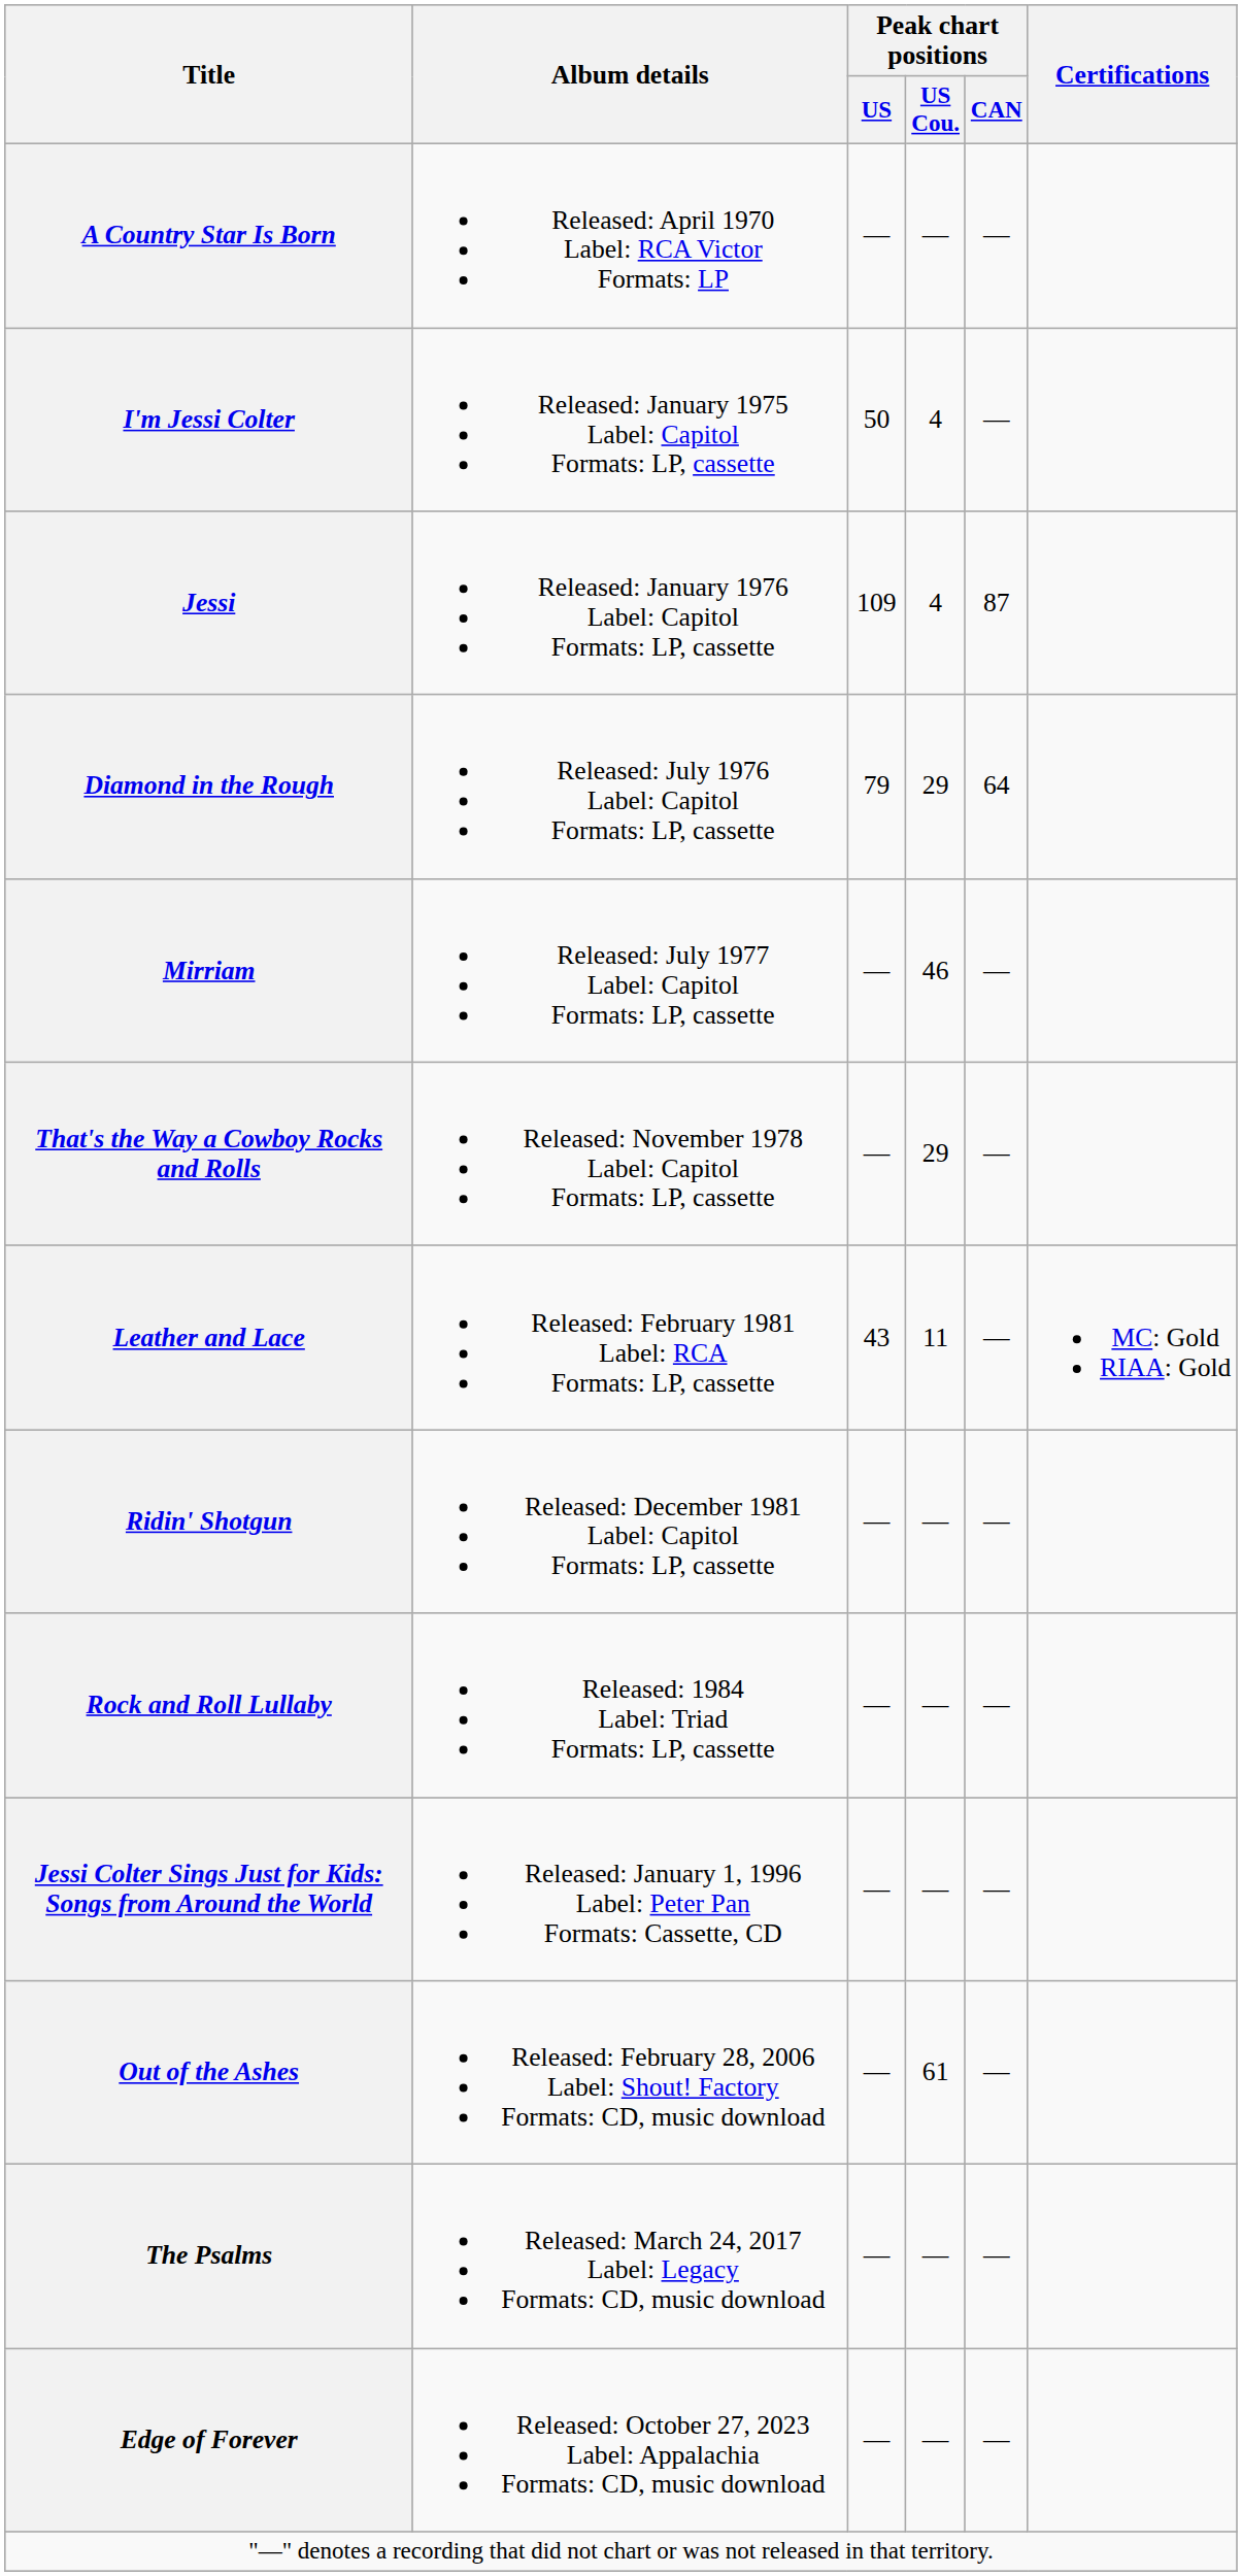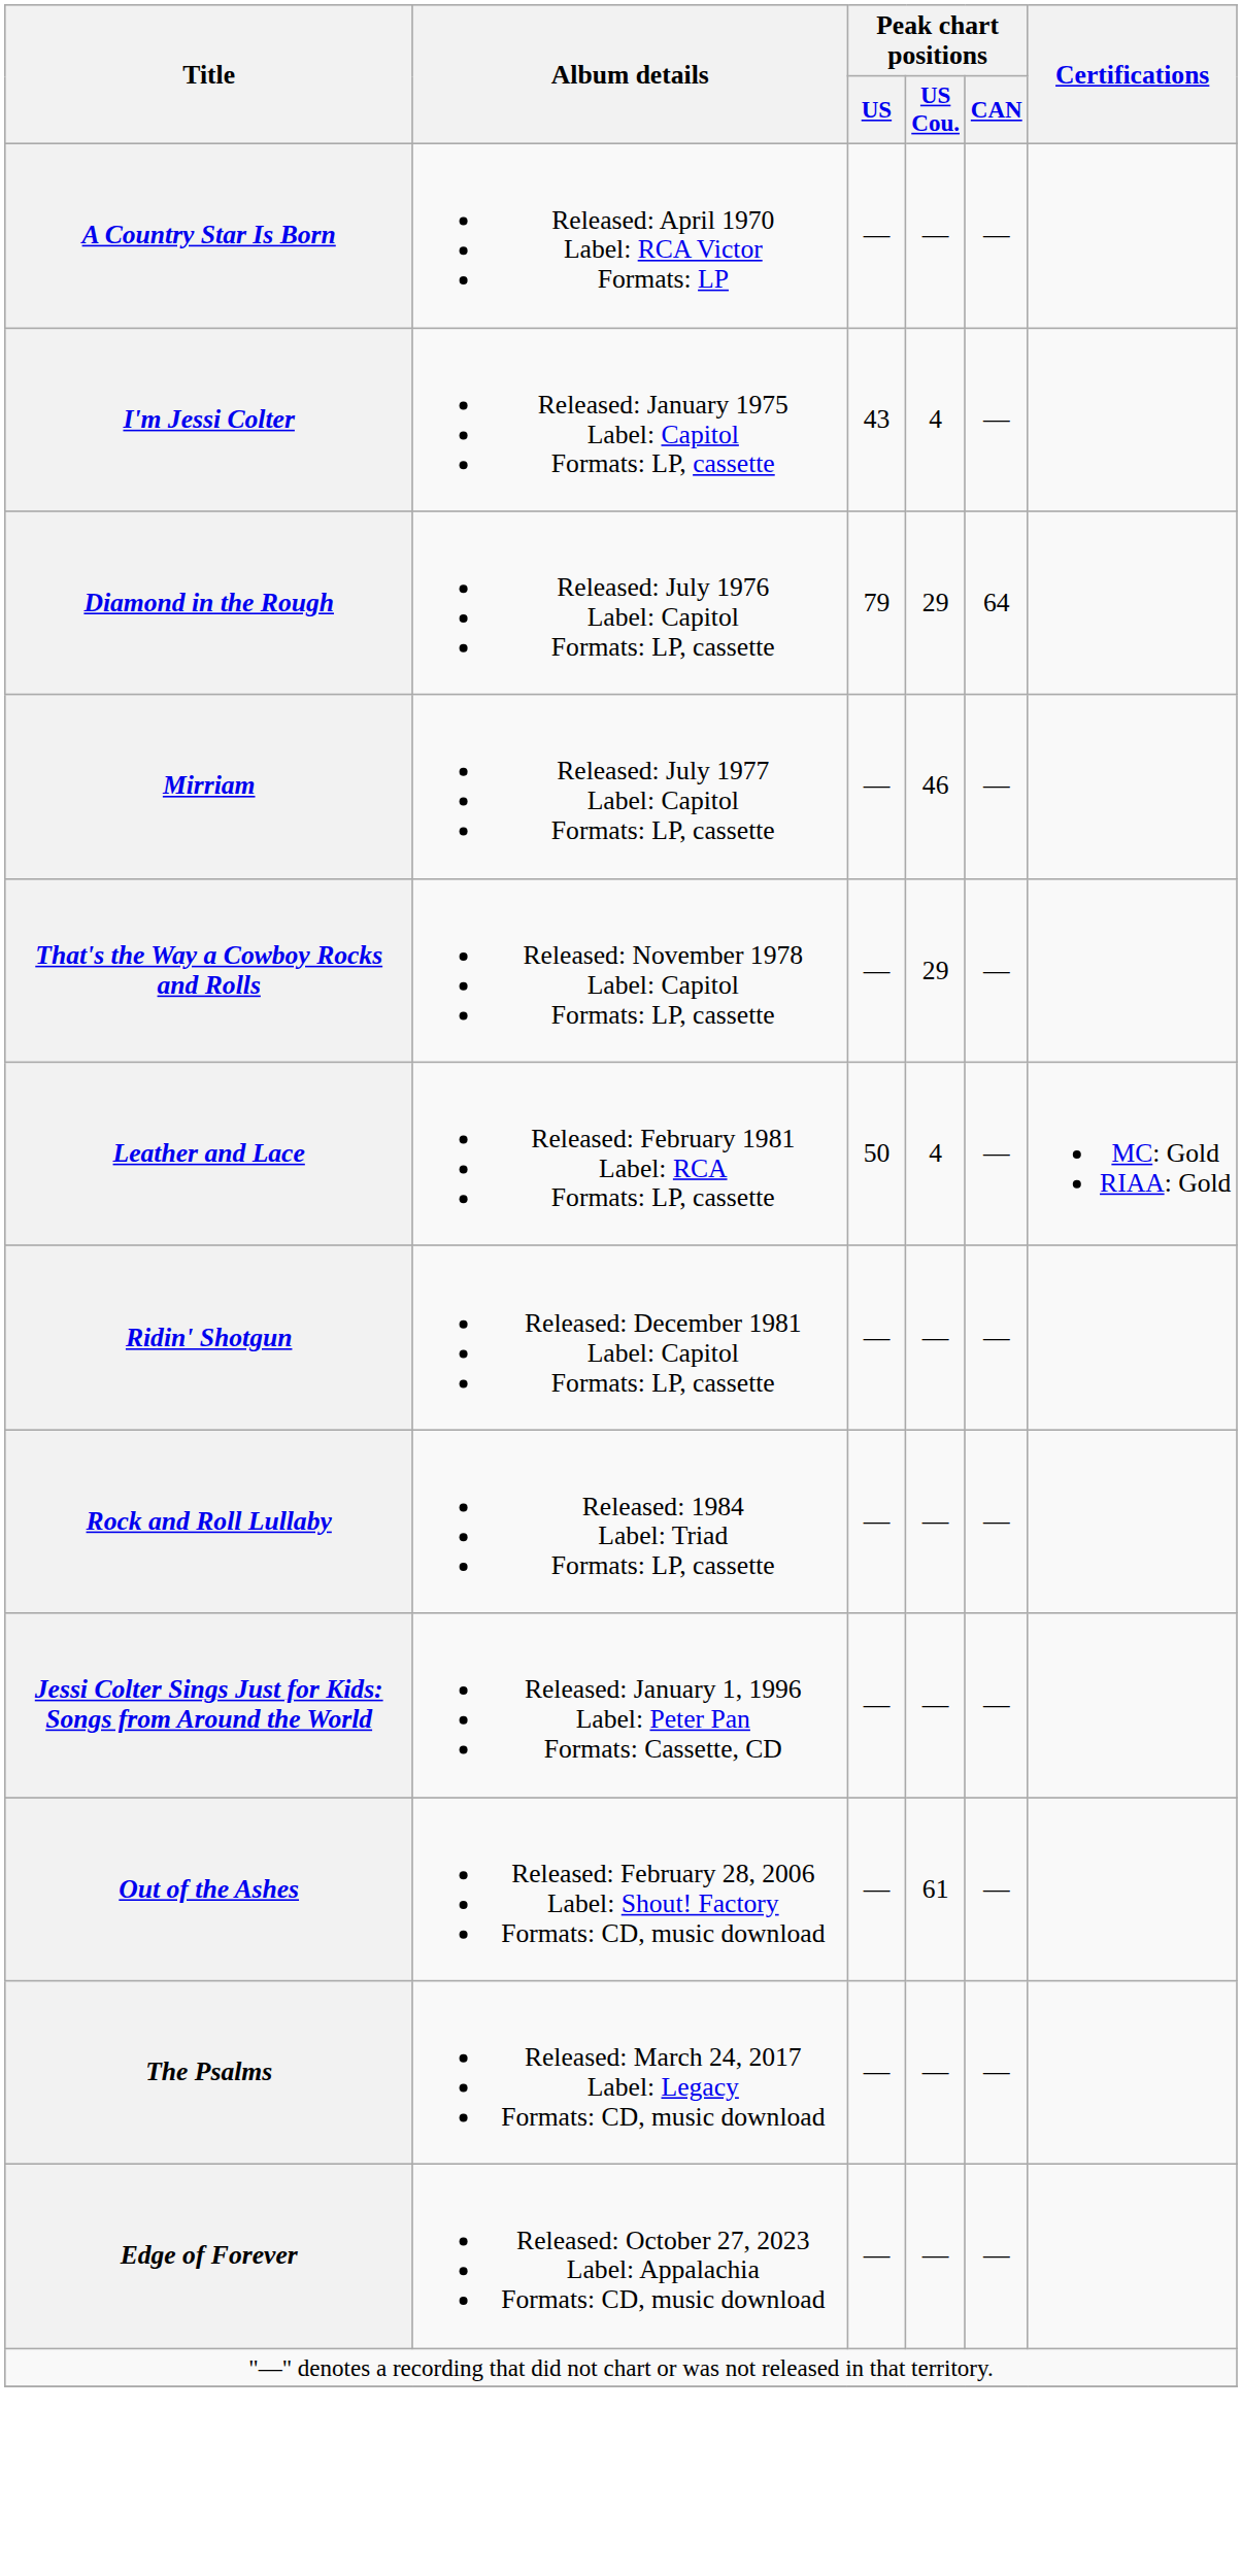 <table class="wikitable plainrowheaders" style="text-align:center;" border="1">
 <tr>
 <th scope="col" rowspan="2" style="width:15em;">Title</th>
 <th scope="col" rowspan="2" style="width:16em;">Album details</th>
 <th scope="col" colspan="3">Peak chart positions</th>
 <th scope="col" rowspan="2"><a href='#'>Certifications</a></th>
 </tr>
 <tr>
 <th scope="col" style="width:2em;font-size:90%;"><a href='#'>US</a><br></th>
 <th scope="col" style="width:2em;font-size:90%;"><a href='#'>US<br>Cou.</a><br></th>
 <th scope="col" style="width:2em;font-size:90%;"><a href='#'>CAN</a><br></th>
 </tr>
 <tr>
 <th scope="row"><em><a href='#'>A Country Star Is Born</a></em></th>
 <td><br><ul><li>Released: April 1970</li><li>Label: <a href='#'>RCA Victor</a></li><li>Formats: <a href='#'>LP</a></li></ul></td>
 <td>—</td>
 <td>—</td>
 <td>—</td>
 <td></td>
 </tr>
 <tr>
 <th scope="row"><em><a href='#'>I'm Jessi Colter</a></em></th>
 <td><br><ul><li>Released: January 1975</li><li>Label: <a href='#'>Capitol</a></li><li>Formats: LP, <a href='#'>cassette</a></li></ul></td>
-<td>50</td>
+<td>43</td>
 <td>4</td>
 <td>—</td>
-<td></td>
-</tr>
-<tr>
-<th scope="row"><em><a href='#'>Jessi</a></em></th>
-<td><br><ul><li>Released: January 1976</li><li>Label: Capitol</li><li>Formats: LP, cassette</li></ul></td>
-<td>109</td>
-<td>4</td>
-<td>87</td>
 <td></td>
 </tr>
 <tr>
 <th scope="row"><em><a href='#'>Diamond in the Rough</a></em></th>
 <td><br><ul><li>Released: July 1976</li><li>Label: Capitol</li><li>Formats: LP, cassette</li></ul></td>
 <td>79</td>
 <td>29</td>
 <td>64</td>
 <td></td>
 </tr>
 <tr>
 <th scope="row"><em><a href='#'>Mirriam</a></em></th>
 <td><br><ul><li>Released: July 1977</li><li>Label: Capitol</li><li>Formats: LP, cassette</li></ul></td>
 <td>—</td>
 <td>46</td>
 <td>—</td>
 <td></td>
 </tr>
 <tr>
 <th scope="row"><em><a href='#'>That's the Way a Cowboy Rocks<br>and Rolls</a></em></th>
 <td><br><ul><li>Released: November 1978</li><li>Label: Capitol</li><li>Formats: LP, cassette</li></ul></td>
 <td>—</td>
 <td>29</td>
 <td>—</td>
 <td></td>
 </tr>
 <tr>
 <th scope="row"><em><a href='#'>Leather and Lace</a></em><br></th>
 <td><br><ul><li>Released: February 1981</li><li>Label: <a href='#'>RCA</a></li><li>Formats: LP, cassette</li></ul></td>
-<td>43</td>
-<td>11</td>
+<td>50</td>
+<td>4</td>
 <td>—</td>
 <td><br><ul><li><a href='#'>MC</a>: Gold</li><li><a href='#'>RIAA</a>: Gold</li></ul></td>
 </tr>
 <tr>
 <th scope="row"><em><a href='#'>Ridin' Shotgun</a></em></th>
 <td><br><ul><li>Released: December 1981</li><li>Label: Capitol</li><li>Formats: LP, cassette</li></ul></td>
 <td>—</td>
 <td>—</td>
 <td>—</td>
 <td></td>
 </tr>
 <tr>
 <th scope="row"><em><a href='#'>Rock and Roll Lullaby</a></em></th>
 <td><br><ul><li>Released: 1984</li><li>Label: Triad</li><li>Formats: LP, cassette</li></ul></td>
 <td>—</td>
 <td>—</td>
 <td>—</td>
 <td></td>
 </tr>
 <tr>
 <th scope="row"><em><a href='#'>Jessi Colter Sings Just for Kids:<br>Songs from Around the World</a></em></th>
 <td><br><ul><li>Released: January 1, 1996</li><li>Label: <a href='#'>Peter Pan</a></li><li>Formats: Cassette, CD</li></ul></td>
 <td>—</td>
 <td>—</td>
 <td>—</td>
 <td></td>
 </tr>
 <tr>
 <th scope="row"><em><a href='#'>Out of the Ashes</a></em></th>
 <td><br><ul><li>Released: February 28, 2006</li><li>Label: <a href='#'>Shout! Factory</a></li><li>Formats: CD, music download</li></ul></td>
 <td>—</td>
 <td>61</td>
 <td>—</td>
 <td></td>
 </tr>
 <tr>
 <th scope="row"><em>The Psalms</em></th>
 <td><br><ul><li>Released: March 24, 2017</li><li>Label: <a href='#'>Legacy</a></li><li>Formats: CD, music download</li></ul></td>
 <td>—</td>
 <td>—</td>
 <td>—</td>
 <td></td>
 </tr>
 <tr>
 <th scope="row"><em>Edge of Forever</em></th>
 <td><br><ul><li>Released: October 27, 2023</li><li>Label: Appalachia</li><li>Formats: CD, music download</li></ul></td>
 <td>—</td>
 <td>—</td>
 <td>—</td>
 <td></td>
 </tr>
 <tr>
 <td colspan="6" style="font-size:90%">"—" denotes a recording that did not chart or was not released in that territory.</td>
 </tr>
 <tr>
 </tr>
 </table>
